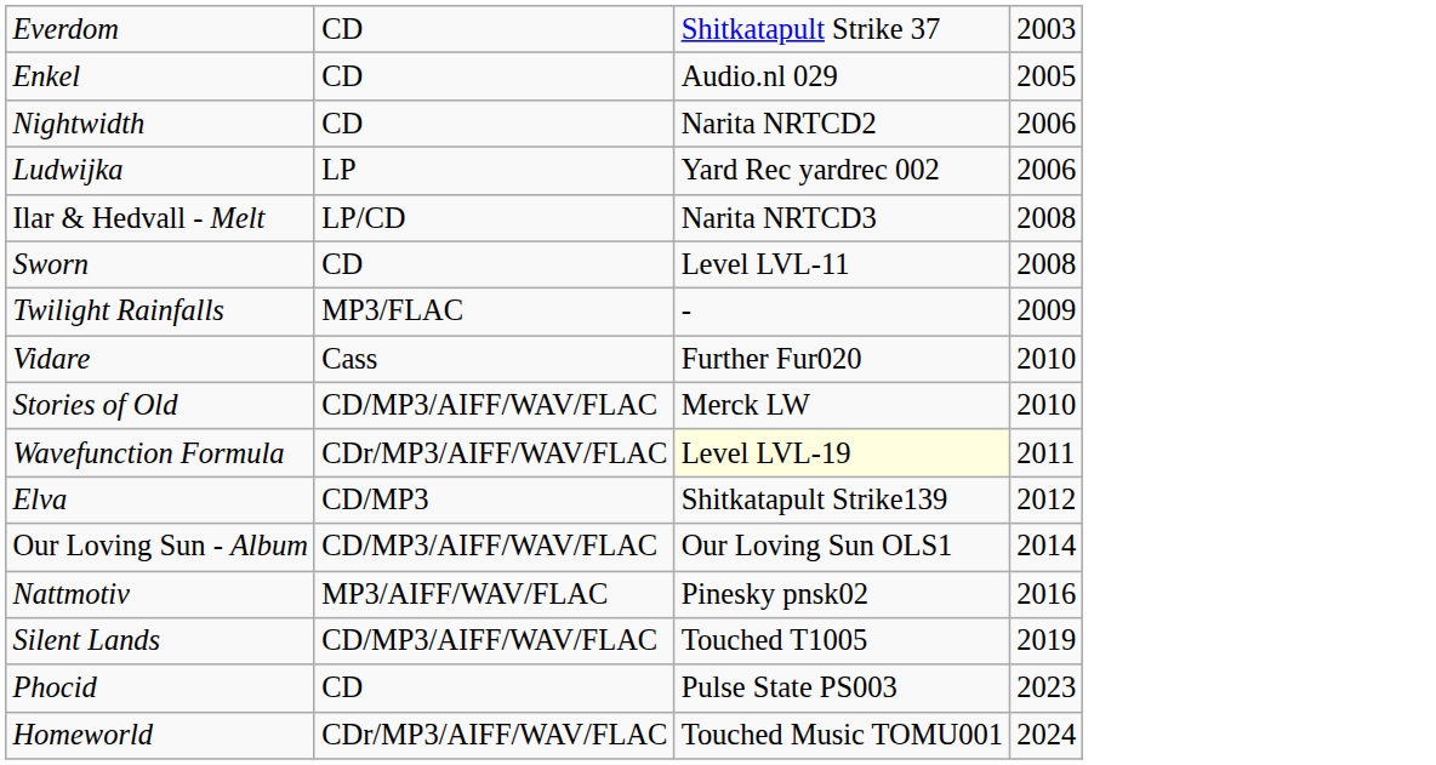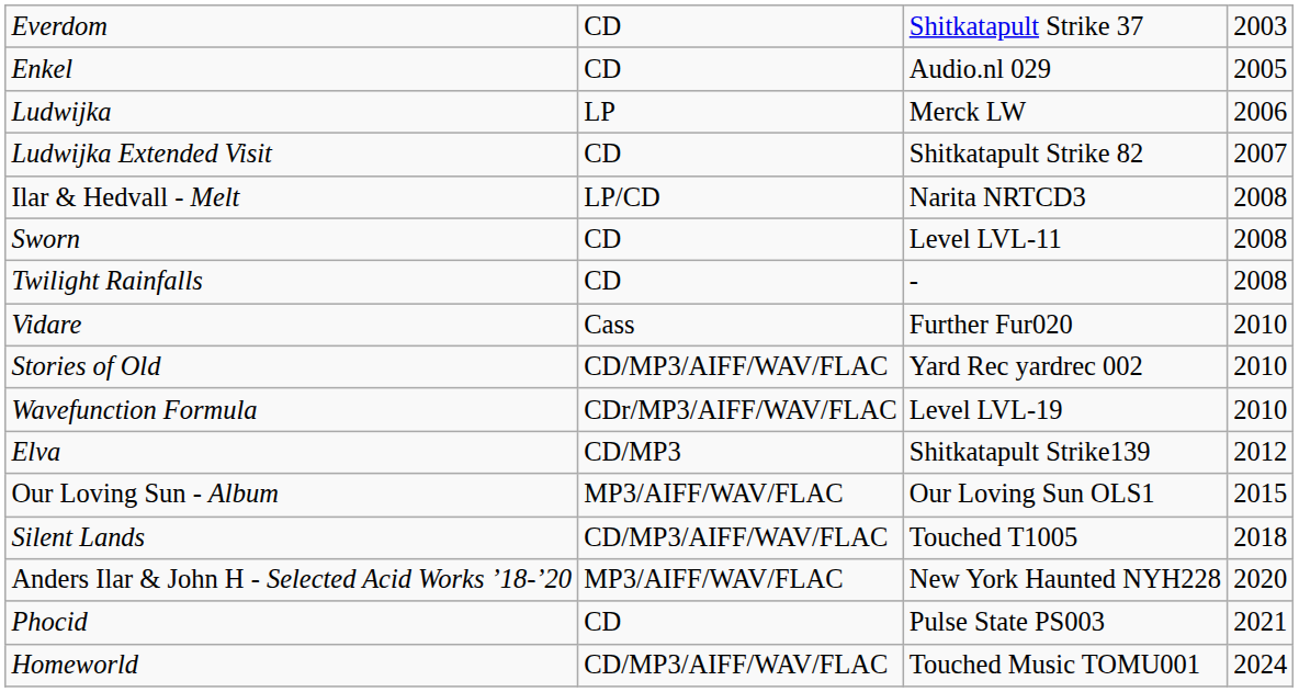 <table class="wikitable">
 <tr>
 <td><em>Everdom</em></td>
 <td>CD</td>
 <td><a href='#'>Shitkatapult</a> Strike 37</td>
 <td>2003</td>
 </tr>
 <tr>
 <td><em>Enkel</em></td>
 <td>CD</td>
 <td>Audio.nl 029</td>
 <td>2005</td>
 </tr>
 <tr>
-<td><em>Nightwidth</em></td>
-<td>CD</td>
-<td>Narita NRTCD2</td>
+<td><em>Ludwijka</em></td>
+<td>LP</td>
+<td>Merck LW</td>
 <td>2006</td>
 </tr>
 <tr>
-<td><em>Ludwijka</em></td>
-<td>LP</td>
-<td>Yard Rec yardrec 002</td>
-<td>2006</td>
+<td><em>Ludwijka Extended Visit</em></td>
+<td>CD</td>
+<td>Shitkatapult Strike 82</td>
+<td>2007</td>
 </tr>
 <tr>
 <td>Ilar & Hedvall - <em>Melt</em></td>
 <td>LP/CD</td>
 <td>Narita NRTCD3</td>
 <td>2008</td>
 </tr>
 <tr>
 <td><em>Sworn</em></td>
 <td>CD</td>
 <td>Level LVL-11</td>
 <td>2008</td>
 </tr>
 <tr>
 <td><em>Twilight Rainfalls</em></td>
-<td>MP3/FLAC</td>
+<td>CD</td>
 <td>-</td>
-<td>2009</td>
+<td>2008</td>
 </tr>
 <tr>
 <td><em>Vidare</em></td>
 <td>Cass</td>
 <td>Further Fur020</td>
 <td>2010</td>
 </tr>
 <tr>
 <td><em>Stories of Old</em></td>
 <td>CD/MP3/AIFF/WAV/FLAC</td>
-<td>Merck LW</td>
+<td>Yard Rec yardrec 002</td>
 <td>2010</td>
 </tr>
 <tr>
 <td><em>Wavefunction Formula</em></td>
 <td>CDr/MP3/AIFF/WAV/FLAC</td>
-<td style="background: lightyellow;">Level LVL-19</td>
-<td>2011</td>
+<td>Level LVL-19</td>
+<td>2010</td>
 </tr>
 <tr>
 <td><em>Elva</em></td>
 <td>CD/MP3</td>
 <td>Shitkatapult Strike139</td>
 <td>2012</td>
 </tr>
 <tr>
 <td>Our Loving Sun - <em>Album</em></td>
-<td>CD/MP3/AIFF/WAV/FLAC</td>
+<td>MP3/AIFF/WAV/FLAC</td>
 <td>Our Loving Sun OLS1</td>
-<td>2014</td>
-</tr>
-<tr>
-<td><em>Nattmotiv</em></td>
-<td>MP3/AIFF/WAV/FLAC</td>
-<td>Pinesky pnsk02</td>
-<td>2016</td>
+<td>2015</td>
 </tr>
 <tr>
 <td><em>Silent Lands</em></td>
 <td>CD/MP3/AIFF/WAV/FLAC</td>
 <td>Touched T1005</td>
-<td>2019</td>
+<td>2018</td>
+</tr>
+<tr>
+<td>Anders Ilar & John H - <em>Selected Acid Works ’18-’20</em></td>
+<td>MP3/AIFF/WAV/FLAC</td>
+<td>New York Haunted NYH228</td>
+<td>2020</td>
 </tr>
 <tr>
 <td><em>Phocid</em></td>
 <td>CD</td>
 <td>Pulse State PS003</td>
-<td>2023</td>
+<td>2021</td>
 </tr>
 <tr>
 <td><em>Homeworld</em></td>
-<td>CDr/MP3/AIFF/WAV/FLAC</td>
+<td>CD/MP3/AIFF/WAV/FLAC</td>
 <td>Touched Music TOMU001</td>
 <td>2024</td>
 </tr>
 </table>
